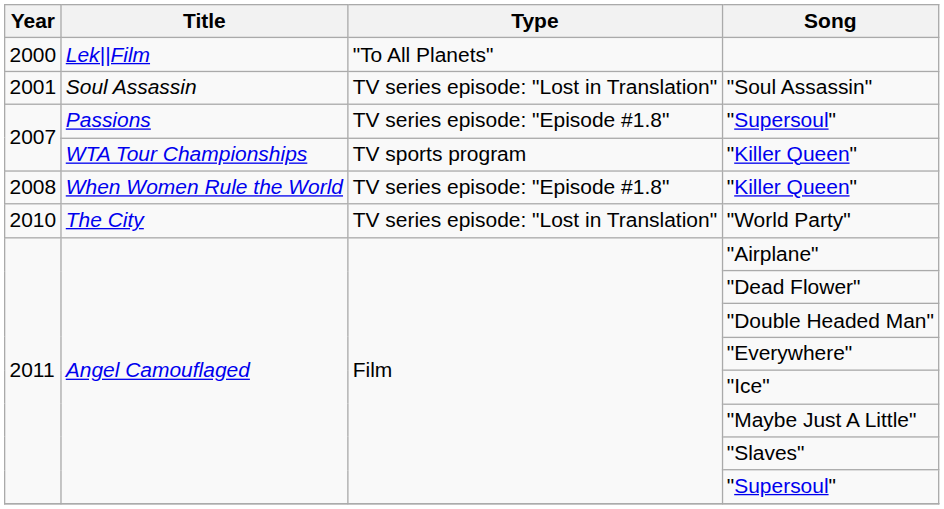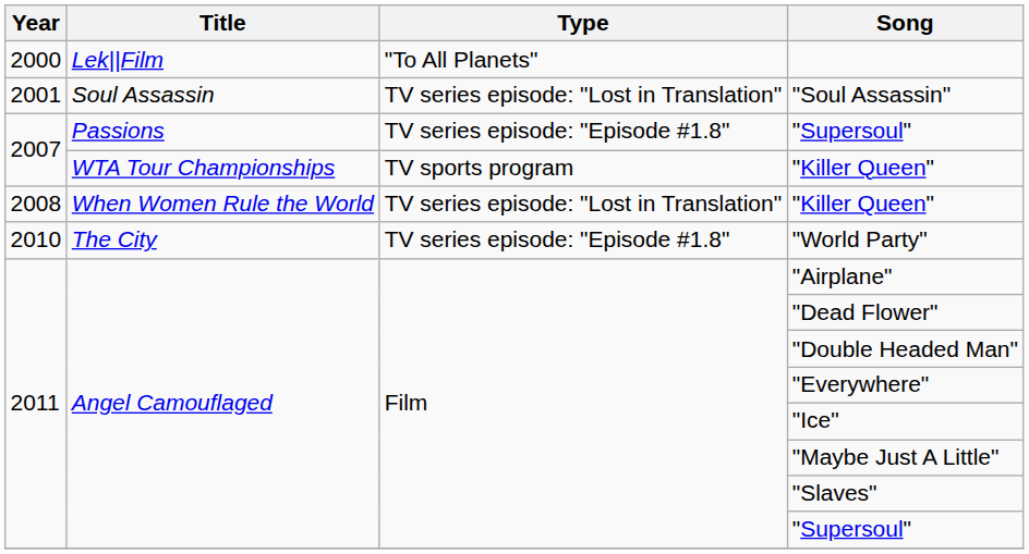 <table class="wikitable">
 <tr>
 <th>Year</th>
 <th>Title</th>
 <th>Type</th>
 <th>Song</th>
 </tr>
 <tr>
 <td rowspan"1">2000</td>
 <td><em><a href='#'>Lek||Film</a></em></td>
 <td>"To All Planets"</td>
 </tr>
 <tr>
 <td rowspan"1">2001</td>
 <td><em>Soul Assassin</em></td>
 <td>TV series episode: "Lost in Translation"</td>
 <td>"Soul Assassin"</td>
 </tr>
 <tr>
 <td rowspan="2">2007</td>
 <td><em><a href='#'>Passions</a></em></td>
 <td>TV series episode: "Episode #1.8"</td>
 <td>"<a href='#'>Supersoul</a>"</td>
 </tr>
 <tr>
 <td><em><a href='#'>WTA Tour Championships</a></em></td>
 <td>TV sports program</td>
 <td>"<a href='#'>Killer Queen</a>"</td>
 </tr>
 <tr>
 <td rowspan="1">2008</td>
 <td><em><a href='#'>When Women Rule the World</a></em></td>
-<td>TV series episode: "Episode #1.8"</td>
+<td>TV series episode: "Lost in Translation"</td>
 <td>"<a href='#'>Killer Queen</a>"</td>
 </tr>
 <tr>
 <td rowspan="1">2010</td>
 <td><em><a href='#'>The City</a></em></td>
-<td>TV series episode: "Lost in Translation"</td>
+<td>TV series episode: "Episode #1.8"</td>
 <td>"World Party"</td>
 </tr>
 <tr>
 <td rowspan="8">2011</td>
 <td rowspan="8"><em><a href='#'>Angel Camouflaged</a></em></td>
 <td rowspan="8">Film</td>
 <td>"Airplane"</td>
 </tr>
 <tr>
 <td>"Dead Flower"</td>
 </tr>
 <tr>
 <td>"Double Headed Man"</td>
 </tr>
 <tr>
 <td>"Everywhere"</td>
 </tr>
 <tr>
 <td>"Ice"</td>
 </tr>
 <tr>
 <td>"Maybe Just A Little"</td>
 </tr>
 <tr>
 <td>"Slaves"</td>
 </tr>
 <tr>
 <td>"<a href='#'>Supersoul</a>"</td>
 </tr>
 <tr>
 </tr>
 </table>
